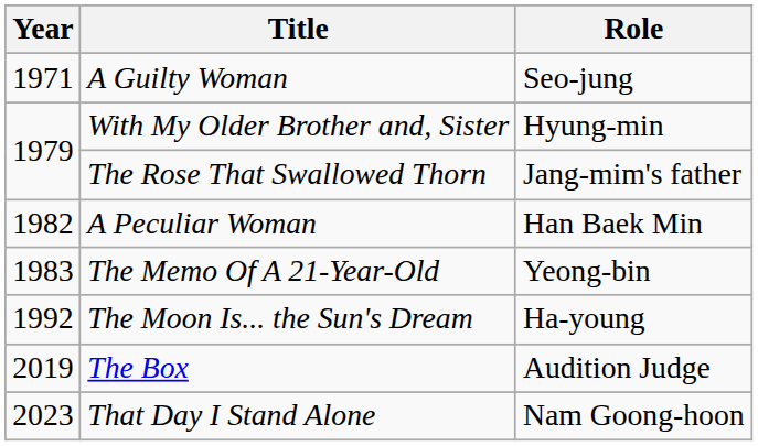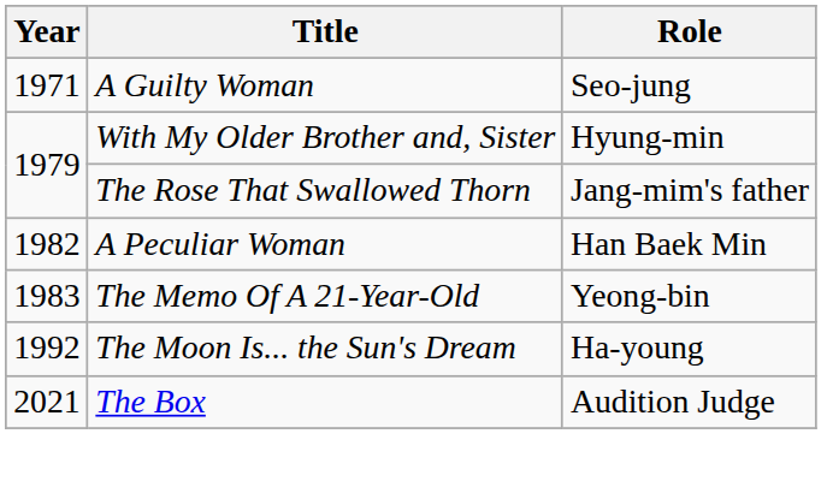 <table class="wikitable plainrowheaders">
 <tr>
 <th scope="col">Year</th>
 <th scope="col">Title</th>
 <th scope="col">Role</th>
 </tr>
 <tr>
 <td>1971</td>
 <td><em>A Guilty Woman</em></td>
 <td>Seo-jung</td>
 </tr>
 <tr>
 <td rowspan="2">1979</td>
 <td><em>With My Older Brother and, Sister</em></td>
 <td>Hyung-min</td>
 </tr>
 <tr>
 <td><em>The Rose That Swallowed Thorn</em></td>
 <td>Jang-mim's father</td>
 </tr>
 <tr>
 <td>1982</td>
 <td><em>A Peculiar Woman</em></td>
 <td>Han Baek Min</td>
 </tr>
 <tr>
 <td>1983</td>
 <td><em>The Memo Of A 21-Year-Old</em></td>
 <td>Yeong-bin</td>
 </tr>
 <tr>
 <td>1992</td>
 <td><em>The Moon Is... the Sun's Dream</em></td>
 <td>Ha-young</td>
 </tr>
 <tr>
-<td>2019</td>
+<td>2021</td>
 <td><em><a href='#'>The Box</a></em></td>
 <td>Audition Judge</td>
 </tr>
-<tr>
-<td>2023</td>
-<td><em>That Day I Stand Alone</em></td>
-<td>Nam Goong-hoon</td>
-</tr>
 </table>
